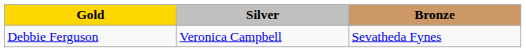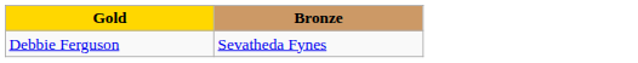 <table class="wikitable" style="text-align:left">
 <tr align="center">
 <td width=200 bgcolor=gold><strong>Gold</strong></td>
-<td width=200 bgcolor=silver><strong>Silver</strong></td>
 <td width=200 bgcolor=CC9966><strong>Bronze</strong></td>
 </tr>
 <tr>
 <td><a href='#'>Debbie Ferguson</a><br><em></em></td>
-<td><a href='#'>Veronica Campbell</a><br><em></em></td>
 <td><a href='#'>Sevatheda Fynes</a><br><em></em></td>
 </tr>
 </table>
